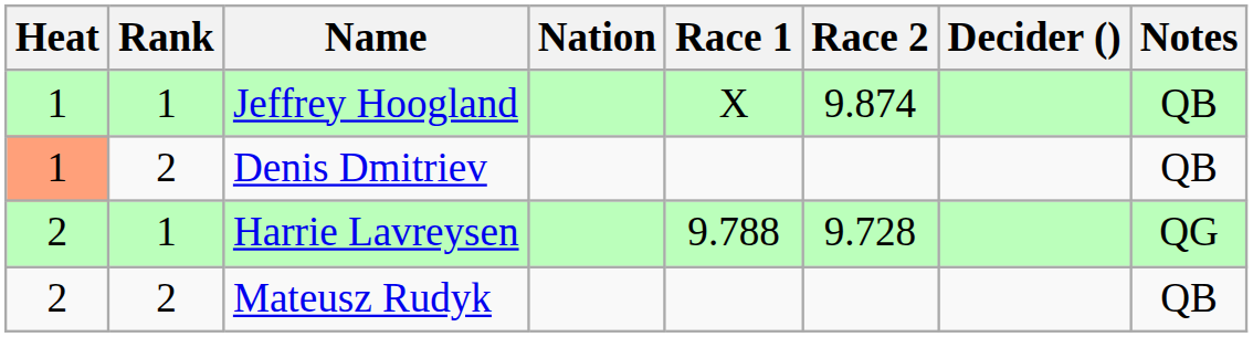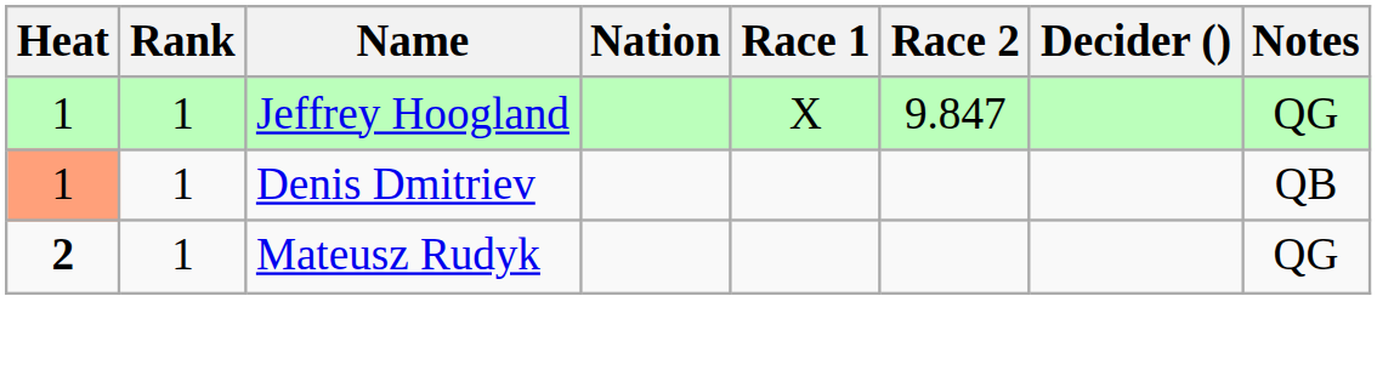 <table class="wikitable sortable" style="text-align:center">
 <tr>
 <th>Heat</th>
 <th>Rank</th>
 <th>Name</th>
 <th>Nation</th>
 <th>Race 1</th>
 <th>Race 2</th>
 <th>Decider ()</th>
 <th>Notes</th>
 </tr>
 <tr bgcolor=bbffbb>
 <td>1</td>
 <td>1</td>
 <td align=left><a href='#'>Jeffrey Hoogland</a></td>
 <td align=left></td>
 <td>X</td>
-<td>9.874</td>
+<td>9.847</td>
 <td></td>
-<td>QB</td>
+<td>QG</td>
 </tr>
 <tr>
 <td style="background: lightsalmon;">1</td>
-<td>2</td>
+<td>1</td>
 <td align=left><a href='#'>Denis Dmitriev</a></td>
 <td align=left></td>
 <td></td>
 <td></td>
 <td></td>
 <td>QB</td>
 </tr>
-<tr bgcolor=bbffbb>
-<td>2</td>
+<tr>
+<td><strong>2</strong></td>
 <td>1</td>
-<td align=left><a href='#'>Harrie Lavreysen</a></td>
-<td align=left></td>
-<td>9.788</td>
-<td>9.728</td>
-<td></td>
-<td>QG</td>
-</tr>
-<tr>
-<td>2</td>
-<td>2</td>
 <td align=left><a href='#'>Mateusz Rudyk</a></td>
 <td align=left></td>
 <td></td>
 <td></td>
 <td></td>
-<td>QB</td>
+<td>QG</td>
 </tr>
 </table>
